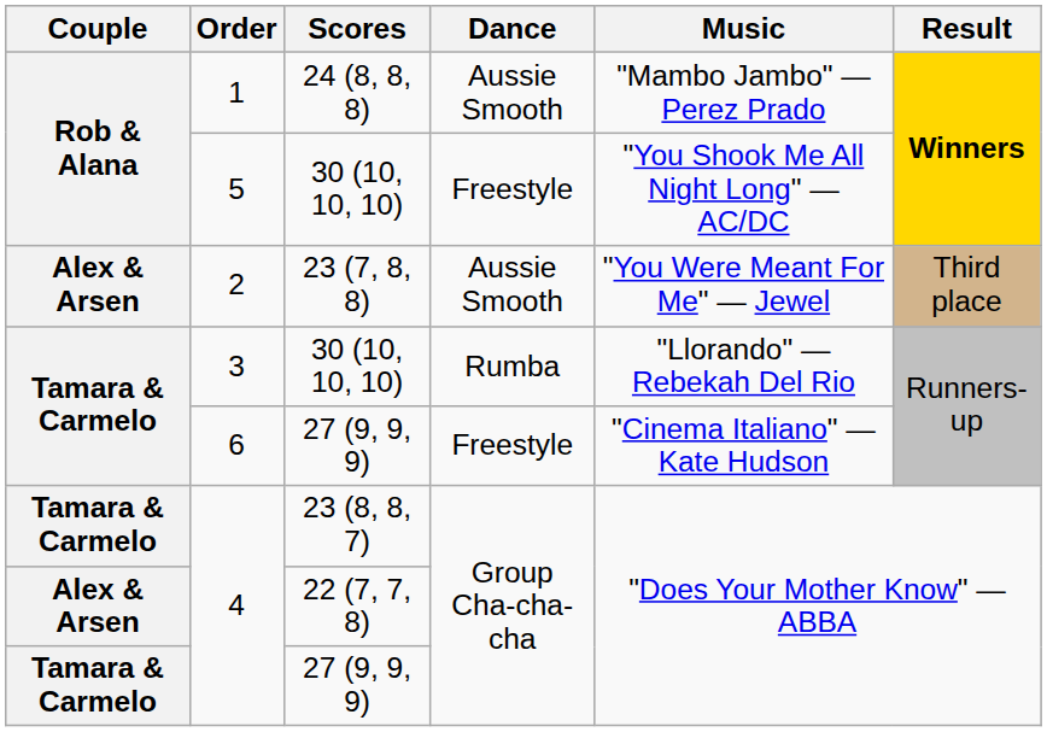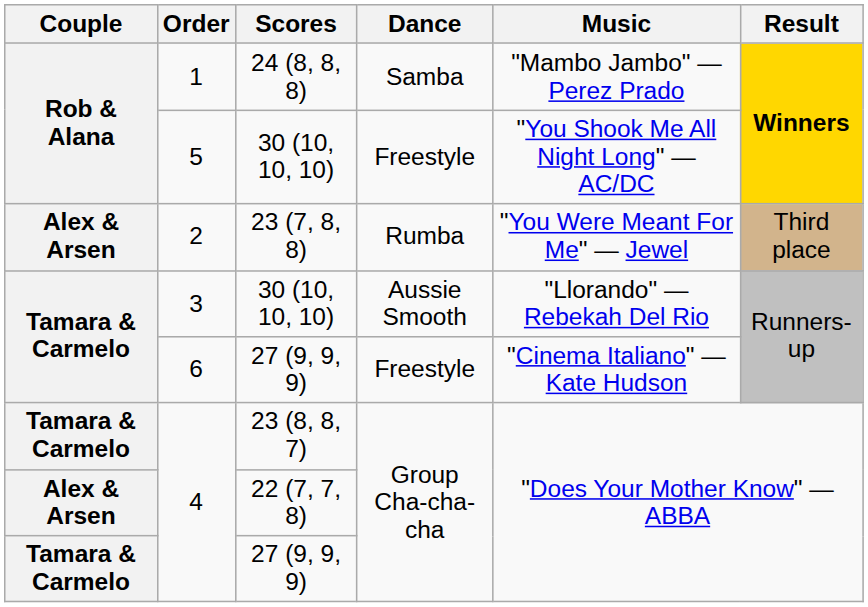 <table class="wikitable sortable" style="text-align:center; width: 90%">
 <tr>
 <th scope="col">Couple</th>
 <th scope="col">Order</th>
 <th scope="col">Scores</th>
 <th scope="col">Dance</th>
 <th scope="col" class="unsortable">Music</th>
 <th scope="col" class="unsortable">Result</th>
 </tr>
 <tr>
 <th scope="row" rowspan="2">Rob & Alana</th>
 <td>1</td>
 <td>24 (8, 8, 8)</td>
-<td>Aussie Smooth</td>
+<td>Samba</td>
 <td>"Mambo Jambo" — <a href='#'>Perez Prado</a></td>
 <td rowspan="2" bgcolor="gold"><strong>Winners</strong></td>
 </tr>
 <tr>
 <td>5</td>
 <td>30 (10, 10, 10)</td>
 <td>Freestyle</td>
 <td>"<a href='#'>You Shook Me All Night Long</a>" — <a href='#'>AC/DC</a></td>
 </tr>
 <tr>
 <th scope="row">Alex & Arsen</th>
 <td>2</td>
 <td>23 (7, 8, 8)</td>
-<td>Aussie Smooth</td>
+<td>Rumba</td>
 <td>"<a href='#'>You Were Meant For Me</a>" — <a href='#'>Jewel</a></td>
 <td bgcolor="tan">Third place</td>
 </tr>
 <tr>
 <th scope="row" rowspan="2">Tamara & Carmelo</th>
 <td>3</td>
 <td>30 (10, 10, 10)</td>
-<td>Rumba</td>
+<td>Aussie Smooth</td>
 <td>"Llorando" — <a href='#'>Rebekah Del Rio</a></td>
 <td rowspan="2" bgcolor="silver">Runners-up</td>
 </tr>
 <tr>
 <td>6</td>
 <td>27 (9, 9, 9)</td>
 <td>Freestyle</td>
 <td>"<a href='#'>Cinema Italiano</a>" — <a href='#'>Kate Hudson</a></td>
 </tr>
 <tr>
 <th scope="row">Tamara & Carmelo</th>
 <td rowspan="3">4</td>
 <td>23 (8, 8, 7)</td>
 <td rowspan="3">Group<br>Cha-cha-cha</td>
 <td colspan="2" rowspan="3">"<a href='#'>Does Your Mother Know</a>" — <a href='#'>ABBA</a></td>
 </tr>
 <tr>
 <th scope="row">Alex & Arsen</th>
 <td>22 (7, 7, 8)</td>
 </tr>
 <tr>
 <th scope="row">Tamara & Carmelo</th>
 <td>27 (9, 9, 9)</td>
 </tr>
 </table>
